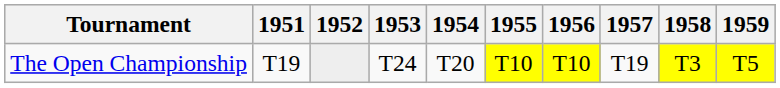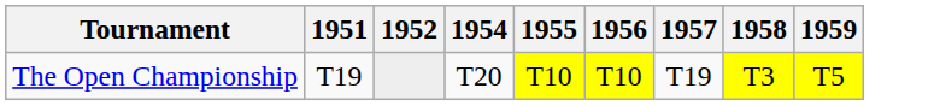 <table class="wikitable" style="font-size:95%;text-align:center;">
 <tr>
 <th>Tournament</th>
 <th>1951</th>
 <th>1952</th>
-<th>1953</th>
 <th>1954</th>
 <th>1955</th>
 <th>1956</th>
 <th>1957</th>
 <th>1958</th>
 <th>1959</th>
 </tr>
 <tr>
 <td align=left><a href='#'>The Open Championship</a></td>
 <td>T19</td>
 <td style="background:#eeeeee;"></td>
-<td>T24</td>
 <td>T20</td>
 <td style="background:yellow;">T10</td>
 <td style="background:yellow;">T10</td>
 <td>T19</td>
 <td style="background:yellow;">T3</td>
 <td style="background:yellow;">T5</td>
 </tr>
 </table>
